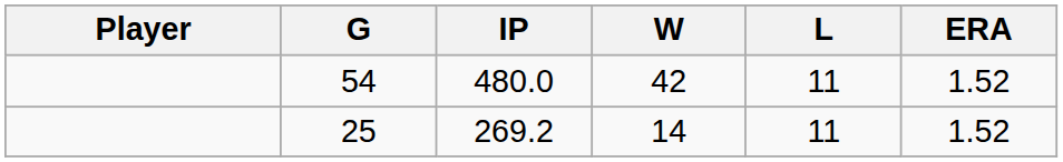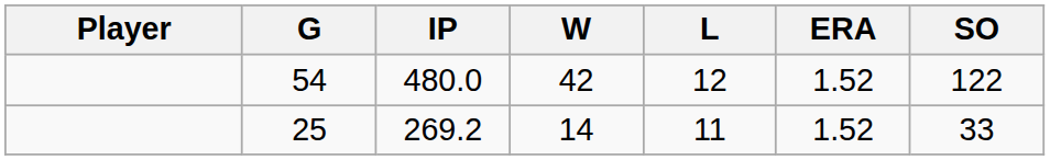 <table class="wikitable sortable">
 <tr>
 <th bgcolor="#DDDDFF" width="16%">Player</th>
 <th bgcolor="#DDDDFF" width="9%">G</th>
 <th bgcolor="#DDDDFF" width="9%">IP</th>
 <th bgcolor="#DDDDFF" width="9%">W</th>
 <th bgcolor="#DDDDFF" width="9%">L</th>
 <th bgcolor="#DDDDFF" width="9%">ERA</th>
+<th bgcolor="#DDDDFF" width="9%">SO</th>
 </tr>
 <tr align="center">
 <td></td>
 <td>54</td>
 <td>480.0</td>
 <td>42</td>
-<td>11</td>
+<td>12</td>
 <td>1.52</td>
+<td>122</td>
 </tr>
 <tr align="center">
 <td></td>
 <td>25</td>
 <td>269.2</td>
 <td>14</td>
 <td>11</td>
 <td>1.52</td>
+<td>33</td>
 </tr>
 </table>
